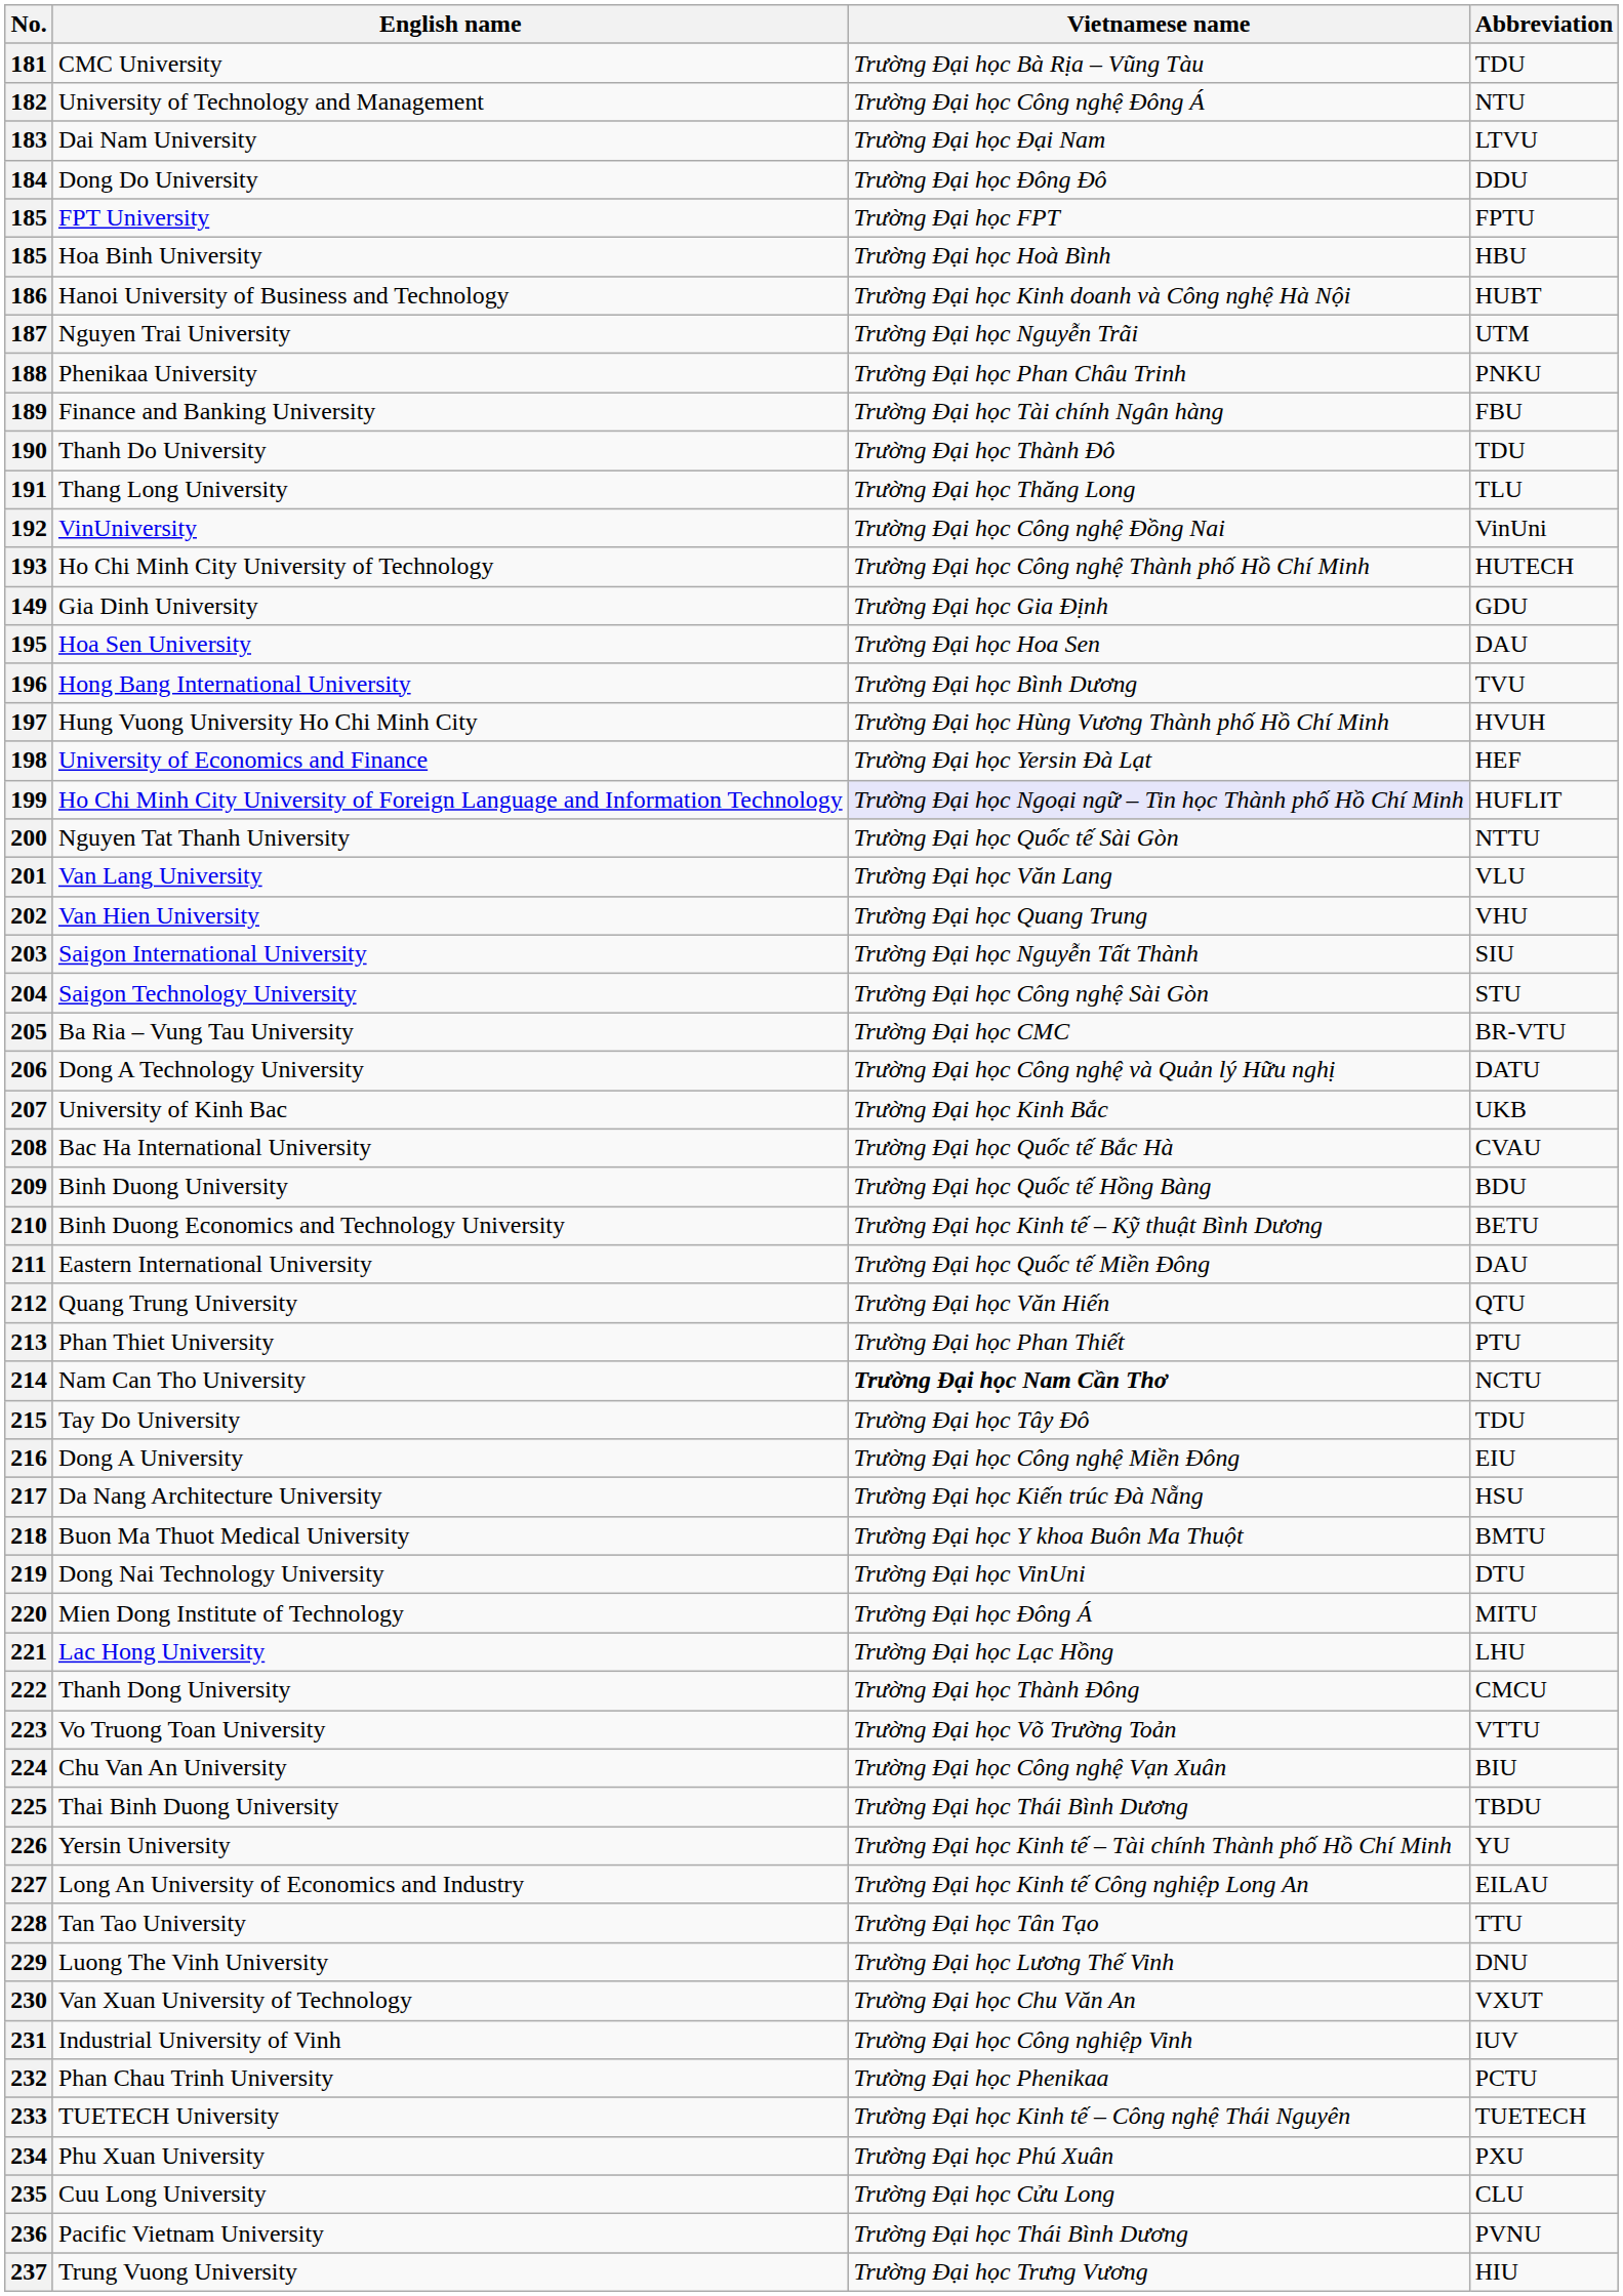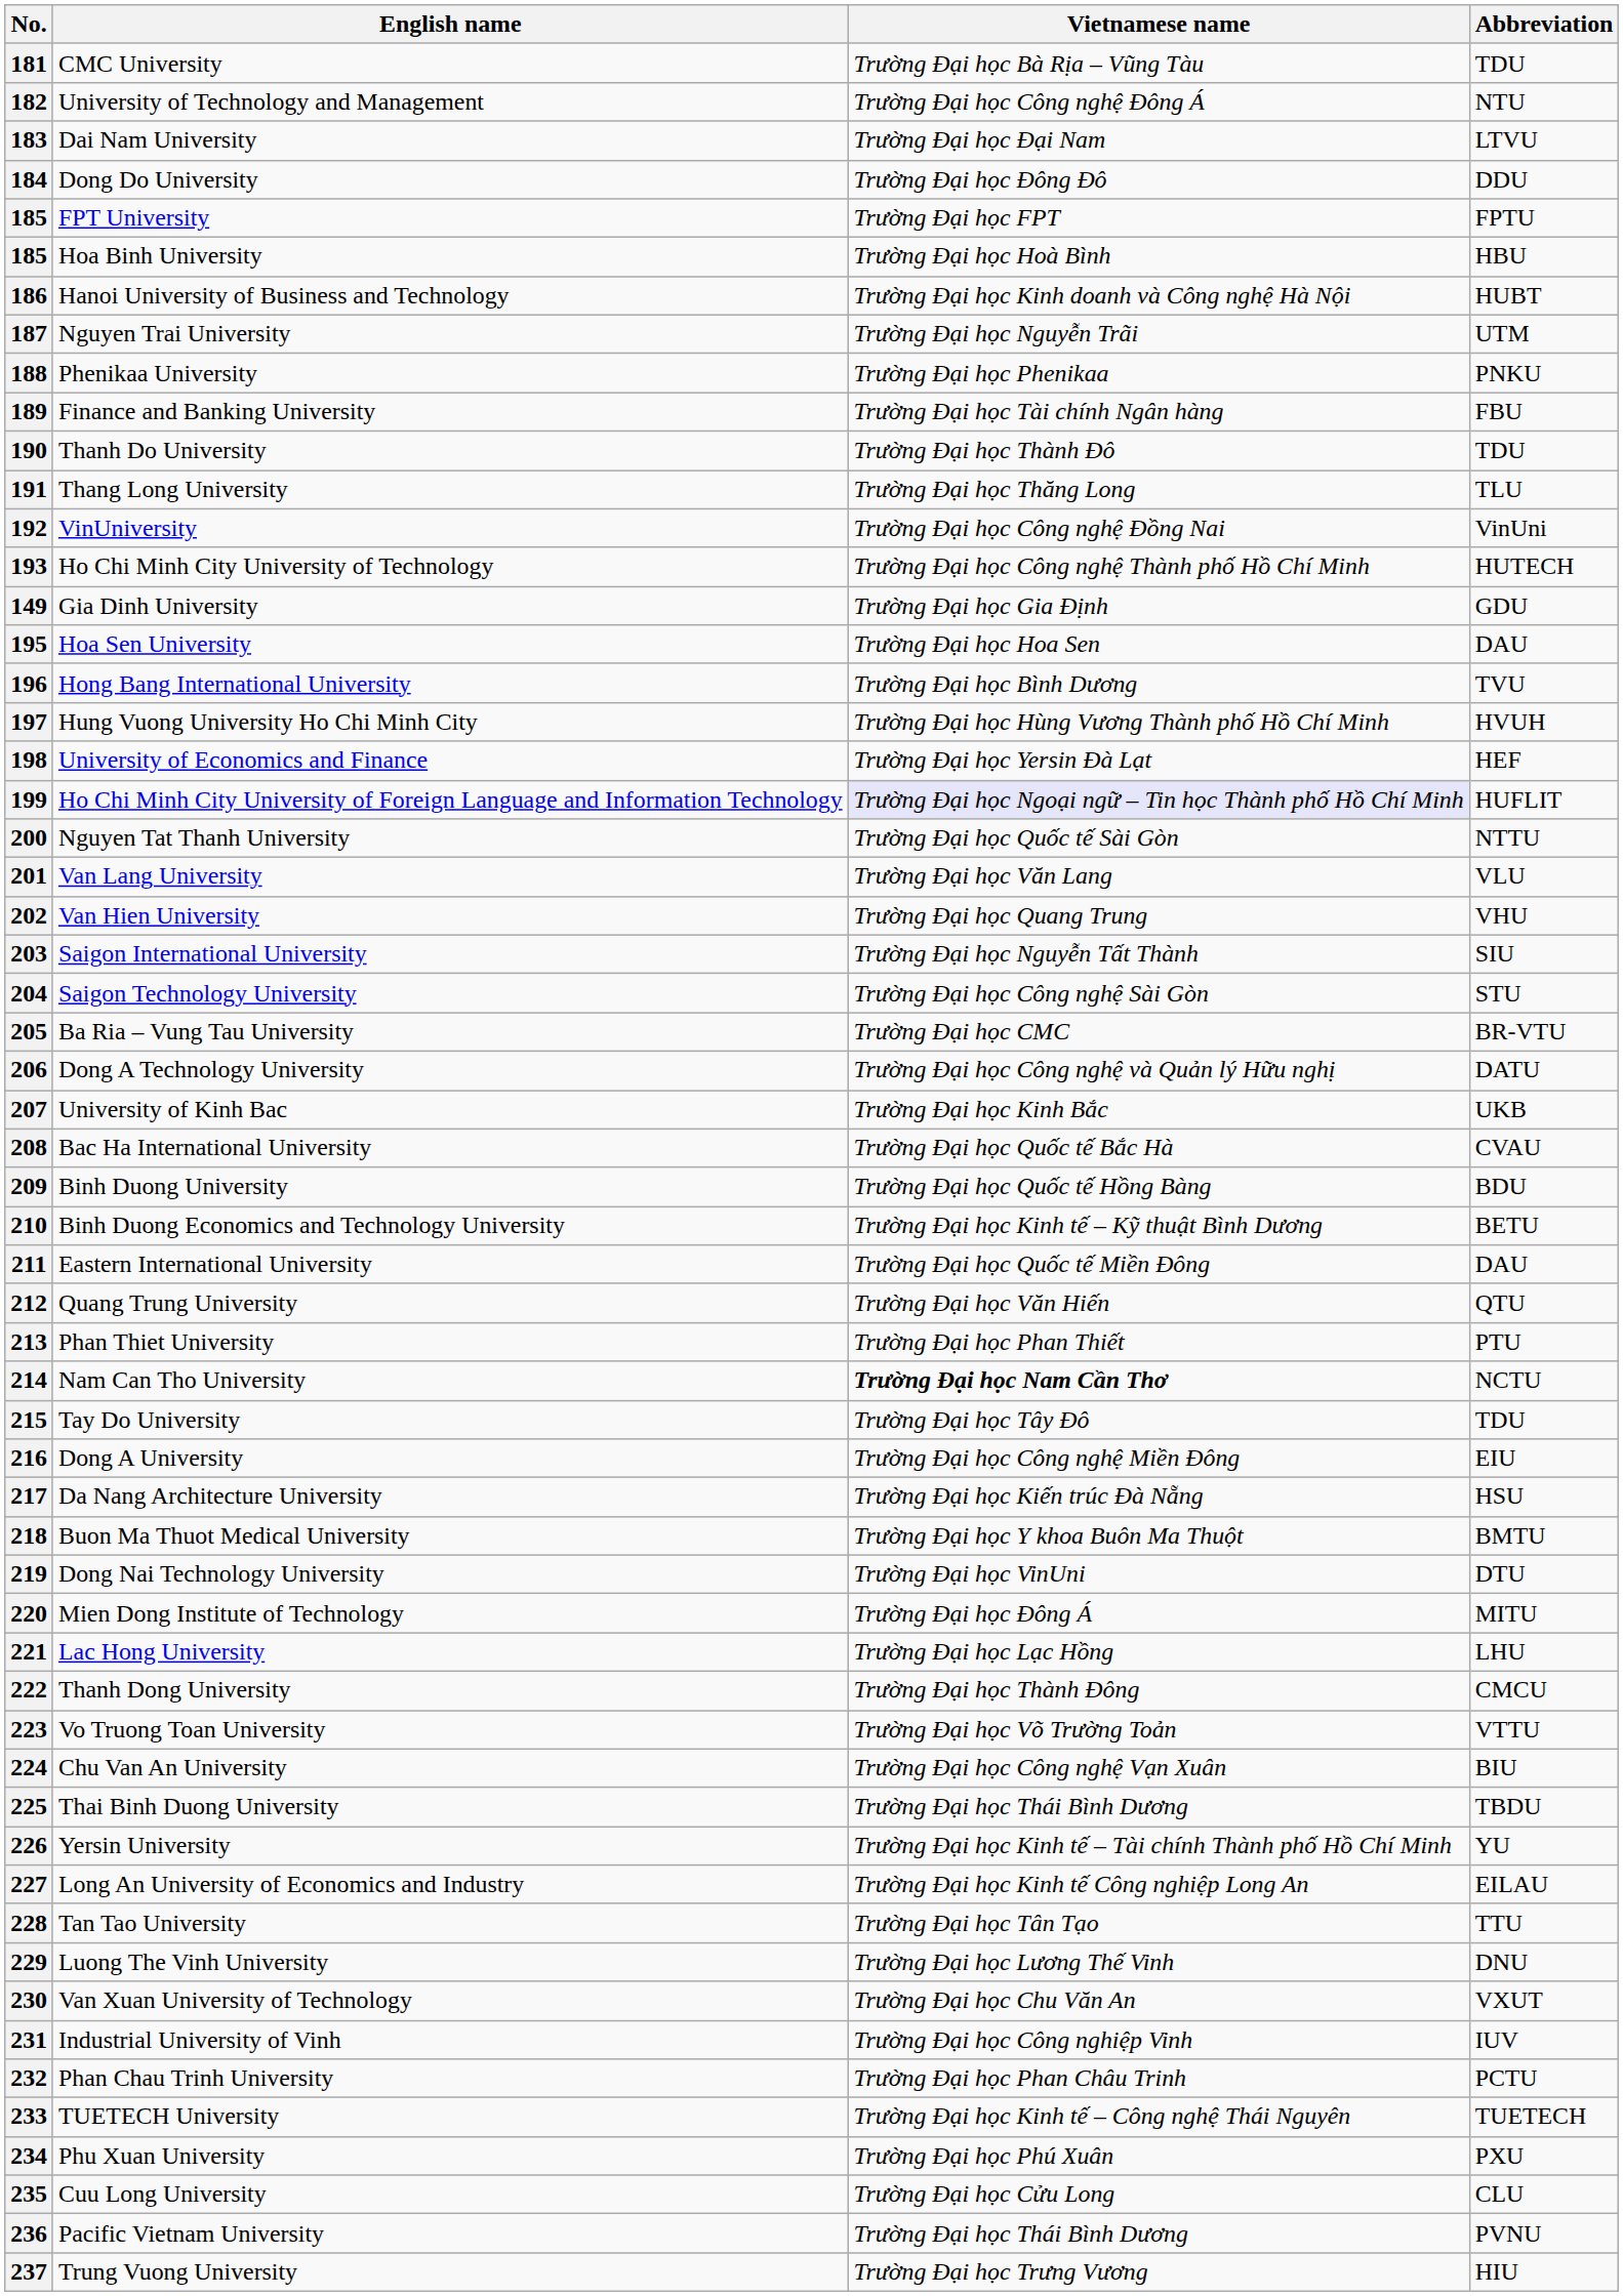 <table class="wikitable">
 <tr>
 <th>No.</th>
 <th>English name</th>
 <th>Vietnamese name</th>
 <th>Abbreviation</th>
 </tr>
 <tr>
 <th align="center">181</th>
 <td>CMC University</td>
 <td><em>Trường Đại học Bà Rịa – Vũng Tàu</em></td>
 <td>TDU</td>
 </tr>
 <tr>
 <th align="center">182</th>
 <td>University of Technology and Management</td>
 <td><em>Trường Đại học Công nghệ Đông Á</em></td>
 <td>NTU</td>
 </tr>
 <tr>
 <th align="center">183</th>
 <td>Dai Nam University</td>
 <td><em>Trường Đại học Đại Nam</em></td>
 <td>LTVU</td>
 </tr>
 <tr>
 <th align="center">184</th>
 <td>Dong Do University</td>
 <td><em>Trường Đại học Đông Đô</em></td>
 <td>DDU</td>
 </tr>
 <tr>
 <th align="center">185</th>
 <td><a href='#'>FPT University</a></td>
 <td><em>Trường Đại học FPT</em></td>
 <td>FPTU</td>
 </tr>
 <tr>
 <th align="center">185</th>
 <td>Hoa Binh University</td>
 <td><em>Trường Đại học Hoà Bình</em></td>
 <td>HBU</td>
 </tr>
 <tr>
 <th align="center">186</th>
 <td>Hanoi University of Business and Technology</td>
 <td><em>Trường Đại học Kinh doanh và Công nghệ Hà Nội</em></td>
 <td>HUBT</td>
 </tr>
 <tr>
 <th align="center">187</th>
 <td>Nguyen Trai University</td>
 <td><em>Trường Đại học Nguyễn Trãi</em></td>
 <td>UTM</td>
 </tr>
 <tr>
 <th align="center">188</th>
 <td>Phenikaa University</td>
-<td><em>Trường Đại học Phan Châu Trinh</em></td>
+<td><em>Trường Đại học Phenikaa</em></td>
 <td>PNKU</td>
 </tr>
 <tr>
 <th align="center">189</th>
 <td>Finance and Banking University</td>
 <td><em>Trường Đại học Tài chính Ngân hàng</em></td>
 <td>FBU</td>
 </tr>
 <tr>
 <th align="center">190</th>
 <td>Thanh Do University</td>
 <td><em>Trường Đại học Thành Đô</em></td>
 <td>TDU</td>
 </tr>
 <tr>
 <th align="center">191</th>
 <td>Thang Long University</td>
 <td><em>Trường Đại học Thăng Long</em></td>
 <td>TLU</td>
 </tr>
 <tr>
 <th align="center">192</th>
 <td><a href='#'>VinUniversity</a></td>
 <td><em>Trường Đại học Công nghệ Đồng Nai</em></td>
 <td>VinUni</td>
 </tr>
 <tr>
 <th align="center">193</th>
 <td>Ho Chi Minh City University of Technology</td>
 <td><em>Trường Đại học Công nghệ Thành phố Hồ Chí Minh</em></td>
 <td>HUTECH</td>
 </tr>
 <tr>
 <th align="center">149</th>
 <td>Gia Dinh University</td>
 <td><em>Trường Đại học Gia Định</em></td>
 <td>GDU</td>
 </tr>
 <tr>
 <th align="center">195</th>
 <td><a href='#'>Hoa Sen University</a></td>
 <td><em>Trường Đại học Hoa Sen</em></td>
 <td>DAU</td>
 </tr>
 <tr>
 <th align="center">196</th>
 <td><a href='#'>Hong Bang International University</a></td>
 <td><em>Trường Đại học Bình Dương</em></td>
 <td>TVU</td>
 </tr>
 <tr>
 <th align="center">197</th>
 <td>Hung Vuong University Ho Chi Minh City</td>
 <td><em>Trường Đại học Hùng Vương Thành phố Hồ Chí Minh</em></td>
 <td>HVUH</td>
 </tr>
 <tr>
 <th align="center">198</th>
 <td><a href='#'>University of Economics and Finance</a></td>
 <td><em>Trường Đại học Yersin Đà Lạt</em></td>
 <td>HEF</td>
 </tr>
 <tr>
 <th align="center">199</th>
 <td><a href='#'>Ho Chi Minh City University of Foreign Language and Information Technology</a></td>
 <td style="background: lavender;"><em>Trường Đại học Ngoại ngữ – Tin học Thành phố Hồ Chí Minh</em></td>
 <td>HUFLIT</td>
 </tr>
 <tr>
 <th align="center">200</th>
 <td>Nguyen Tat Thanh University</td>
 <td><em>Trường Đại học Quốc tế Sài Gòn</em></td>
 <td>NTTU</td>
 </tr>
 <tr>
 <th align="center">201</th>
 <td><a href='#'>Van Lang University</a></td>
 <td><em>Trường Đại học Văn Lang</em></td>
 <td>VLU</td>
 </tr>
 <tr>
 <th align="center">202</th>
 <td><a href='#'>Van Hien University</a></td>
 <td><em>Trường Đại học Quang Trung</em></td>
 <td>VHU</td>
 </tr>
 <tr>
 <th align="center">203</th>
 <td><a href='#'>Saigon International University</a></td>
 <td><em>Trường Đại học Nguyễn Tất Thành</em></td>
 <td>SIU</td>
 </tr>
 <tr>
 <th align="center">204</th>
 <td><a href='#'>Saigon Technology University</a></td>
 <td><em>Trường Đại học Công nghệ Sài Gòn</em></td>
 <td>STU</td>
 </tr>
 <tr>
 <th align="center">205</th>
 <td>Ba Ria – Vung Tau University</td>
 <td><em>Trường Đại học CMC</em></td>
 <td>BR-VTU</td>
 </tr>
 <tr>
 <th align="center">206</th>
 <td>Dong A Technology University</td>
 <td><em>Trường Đại học Công nghệ và Quản lý Hữu nghị</em></td>
 <td>DATU</td>
 </tr>
 <tr>
 <th align="center">207</th>
 <td>University of Kinh Bac</td>
 <td><em>Trường Đại học Kinh Bắc</em></td>
 <td>UKB</td>
 </tr>
 <tr>
 <th align="center">208</th>
 <td>Bac Ha International University</td>
 <td><em>Trường Đại học Quốc tế Bắc Hà</em></td>
 <td>CVAU</td>
 </tr>
 <tr>
 <th align="center">209</th>
 <td>Binh Duong University</td>
 <td><em>Trường Đại học Quốc tế Hồng Bàng</em></td>
 <td>BDU</td>
 </tr>
 <tr>
 <th align="center">210</th>
 <td>Binh Duong Economics and Technology University</td>
 <td><em>Trường Đại học Kinh tế – Kỹ thuật Bình Dương</em></td>
 <td>BETU</td>
 </tr>
 <tr>
 <th align="center">211</th>
 <td>Eastern International University</td>
 <td><em>Trường Đại học Quốc tế Miền Đông</em></td>
 <td>DAU</td>
 </tr>
 <tr>
 <th align="center">212</th>
 <td>Quang Trung University</td>
 <td><em>Trường Đại học Văn Hiến</em></td>
 <td>QTU</td>
 </tr>
 <tr>
 <th align="center">213</th>
 <td>Phan Thiet University</td>
 <td><em>Trường Đại học Phan Thiết</em></td>
 <td>PTU</td>
 </tr>
 <tr>
 <th align="center">214</th>
 <td>Nam Can Tho University</td>
 <td><strong><em>Trường Đại học Nam Cần Thơ</em></strong></td>
 <td>NCTU</td>
 </tr>
 <tr>
 <th align="center">215</th>
 <td>Tay Do University</td>
 <td><em>Trường Đại học Tây Đô</em></td>
 <td>TDU</td>
 </tr>
 <tr>
 <th align="center">216</th>
 <td>Dong A University</td>
 <td><em>Trường Đại học Công nghệ Miền Đông</em></td>
 <td>EIU</td>
 </tr>
 <tr>
 <th align="center">217</th>
 <td>Da Nang Architecture University</td>
 <td><em>Trường Đại học Kiến trúc Đà Nẵng</em></td>
 <td>HSU</td>
 </tr>
 <tr>
 <th align="center">218</th>
 <td>Buon Ma Thuot Medical University</td>
 <td><em>Trường Đại học Y khoa Buôn Ma Thuột</em></td>
 <td>BMTU</td>
 </tr>
 <tr>
 <th align="center">219</th>
 <td>Dong Nai Technology University</td>
 <td><em>Trường Đại học VinUni</em></td>
 <td>DTU</td>
 </tr>
 <tr>
 <th align="center">220</th>
 <td>Mien Dong Institute of Technology</td>
 <td><em>Trường Đại học Đông Á</em></td>
 <td>MITU</td>
 </tr>
 <tr>
 <th align="center">221</th>
 <td><a href='#'>Lac Hong University</a></td>
 <td><em>Trường Đại học Lạc Hồng</em></td>
 <td>LHU</td>
 </tr>
 <tr>
 <th align="center">222</th>
 <td>Thanh Dong University</td>
 <td><em>Trường Đại học Thành Đông</em></td>
 <td>CMCU</td>
 </tr>
 <tr>
 <th align="center">223</th>
 <td>Vo Truong Toan University</td>
 <td><em>Trường Đại học Võ Trường Toản</em></td>
 <td>VTTU</td>
 </tr>
 <tr>
 <th align="center">224</th>
 <td>Chu Van An University</td>
 <td><em>Trường Đại học Công nghệ Vạn Xuân</em></td>
 <td>BIU</td>
 </tr>
 <tr>
 <th align="center">225</th>
 <td>Thai Binh Duong University</td>
 <td><em>Trường Đại học Thái Bình Dương</em></td>
 <td>TBDU</td>
 </tr>
 <tr>
 <th align="center">226</th>
 <td>Yersin University</td>
 <td><em>Trường Đại học Kinh tế – Tài chính Thành phố Hồ Chí Minh</em></td>
 <td>YU</td>
 </tr>
 <tr>
 <th align="center">227</th>
 <td>Long An University of Economics and Industry</td>
 <td><em>Trường Đại học Kinh tế Công nghiệp Long An</em></td>
 <td>EILAU</td>
 </tr>
 <tr>
 <th align="center">228</th>
 <td>Tan Tao University</td>
 <td><em>Trường Đại học Tân Tạo</em></td>
 <td>TTU</td>
 </tr>
 <tr>
 <th align="center">229</th>
 <td>Luong The Vinh University</td>
 <td><em>Trường Đại học Lương Thế Vinh</em></td>
 <td>DNU</td>
 </tr>
 <tr>
 <th align="center">230</th>
 <td>Van Xuan University of Technology</td>
 <td><em>Trường Đại học Chu Văn An</em></td>
 <td>VXUT</td>
 </tr>
 <tr>
 <th align="center">231</th>
 <td>Industrial University of Vinh</td>
 <td><em>Trường Đại học Công nghiệp Vinh</em></td>
 <td>IUV</td>
 </tr>
 <tr>
 <th align="center">232</th>
 <td>Phan Chau Trinh University</td>
-<td><em>Trường Đại học Phenikaa</em></td>
+<td><em>Trường Đại học Phan Châu Trinh</em></td>
 <td>PCTU</td>
 </tr>
 <tr>
 <th align="center">233</th>
 <td>TUETECH University</td>
 <td><em>Trường Đại học Kinh tế – Công nghệ Thái Nguyên</em></td>
 <td>TUETECH</td>
 </tr>
 <tr>
 <th align="center">234</th>
 <td>Phu Xuan University</td>
 <td><em>Trường Đại học Phú Xuân</em></td>
 <td>PXU</td>
 </tr>
 <tr>
 <th align="center">235</th>
 <td>Cuu Long University</td>
 <td><em>Trường Đại học Cửu Long</em></td>
 <td>CLU</td>
 </tr>
 <tr>
 <th>236</th>
 <td>Pacific Vietnam University</td>
 <td><em>Trường Đại học Thái Bình Dương</em></td>
 <td>PVNU</td>
 </tr>
 <tr>
 <th>237</th>
 <td>Trung Vuong University</td>
 <td><em>Trường Đại học Trưng Vương</em></td>
 <td>HIU</td>
 </tr>
 </table>
